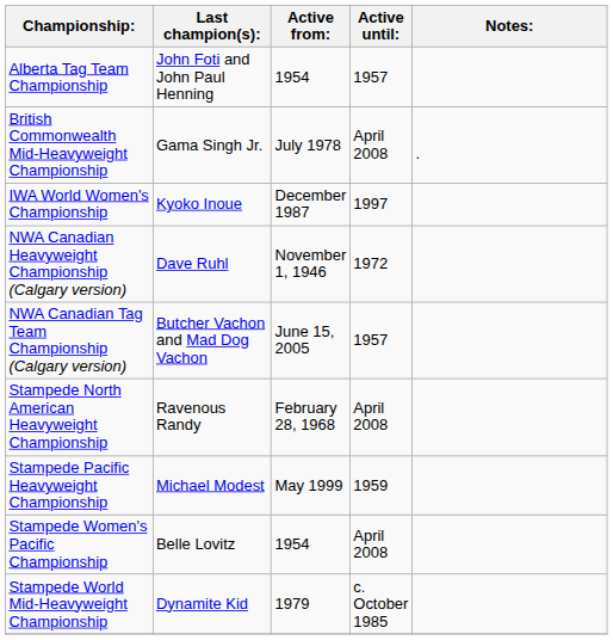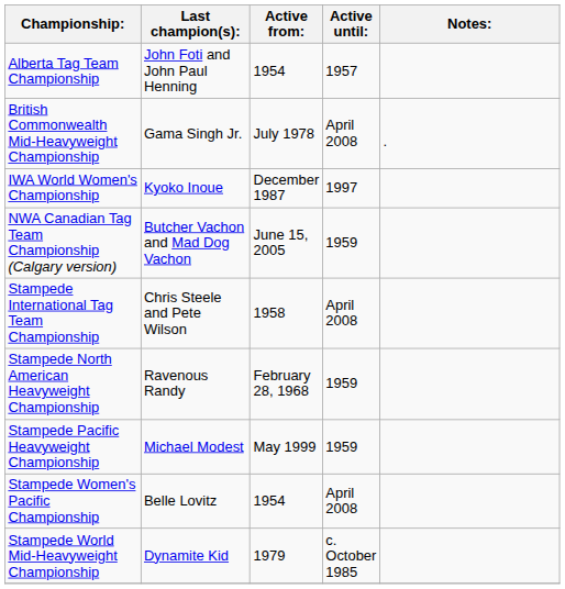 <table class="wikitable" style="width:100%;">
 <tr>
 <th style="width:25%;">Championship:</th>
 <th style="width:20%;">Last champion(s):</th>
 <th style="width:10%;">Active from:</th>
 <th style="width:10%;">Active until:</th>
 <th style="width:35%;">Notes:</th>
 </tr>
 <tr>
 <td><a href='#'>Alberta Tag Team Championship</a></td>
 <td><a href='#'>John Foti</a> and John Paul Henning</td>
 <td>1954</td>
 <td>1957</td>
 <td></td>
 </tr>
 <tr>
 <td><a href='#'>British Commonwealth Mid-Heavyweight Championship</a></td>
 <td>Gama Singh Jr.</td>
 <td>July 1978</td>
 <td>April 2008</td>
 <td> <br> .</td>
 </tr>
 <tr>
 <td><a href='#'>IWA World Women's Championship</a></td>
 <td><a href='#'>Kyoko Inoue</a></td>
 <td>December 1987</td>
 <td>1997</td>
 <td></td>
 </tr>
 <tr>
-<td><a href='#'>NWA Canadian Heavyweight Championship</a> <em>(Calgary version)</em></td>
-<td><a href='#'>Dave Ruhl</a></td>
-<td>November 1, 1946</td>
-<td>1972</td>
+<td><a href='#'>NWA Canadian Tag Team Championship</a> <em>(Calgary version)</em></td>
+<td><a href='#'>Butcher Vachon</a> and <a href='#'>Mad Dog Vachon</a></td>
+<td>June 15, 2005</td>
+<td>1959</td>
 <td></td>
 </tr>
 <tr>
-<td><a href='#'>NWA Canadian Tag Team Championship</a> <em>(Calgary version)</em></td>
-<td><a href='#'>Butcher Vachon</a> and <a href='#'>Mad Dog Vachon</a></td>
-<td>June 15, 2005</td>
-<td>1957</td>
+<td><a href='#'>Stampede International Tag Team Championship</a></td>
+<td>Chris Steele and Pete Wilson</td>
+<td>1958</td>
+<td>April 2008</td>
 <td></td>
 </tr>
 <tr>
 <td><a href='#'>Stampede North American Heavyweight Championship</a></td>
 <td>Ravenous Randy</td>
 <td>February 28, 1968</td>
-<td>April 2008</td>
+<td>1959</td>
 <td></td>
 </tr>
 <tr>
 <td><a href='#'>Stampede Pacific Heavyweight Championship</a></td>
 <td><a href='#'>Michael Modest</a></td>
 <td>May 1999</td>
 <td>1959</td>
 <td></td>
 </tr>
 <tr>
 <td><a href='#'>Stampede Women's Pacific Championship</a></td>
 <td>Belle Lovitz</td>
 <td>1954</td>
 <td>April 2008</td>
 <td></td>
 </tr>
 <tr>
 <td><a href='#'>Stampede World Mid-Heavyweight Championship</a></td>
 <td><a href='#'>Dynamite Kid</a></td>
 <td>1979</td>
 <td>c. October 1985</td>
 <td></td>
 </tr>
 <tr>
 </tr>
 </table>
